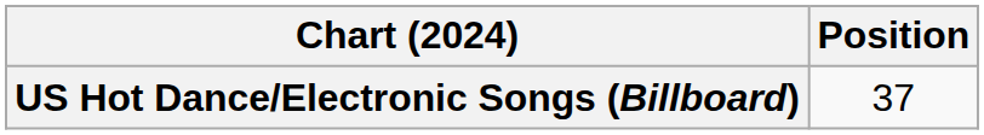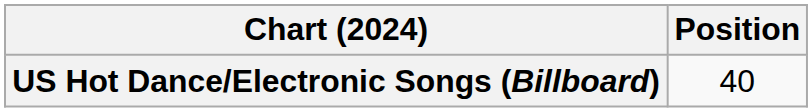 <table class="wikitable plainrowheaders" style="text-align:center">
 <tr>
 <th scope="col">Chart (2024)</th>
 <th scope="col">Position</th>
 </tr>
 <tr>
 <th scope="row">US Hot Dance/Electronic Songs (<em>Billboard</em>)</th>
-<td>37</td>
+<td>40</td>
 </tr>
 </table>
